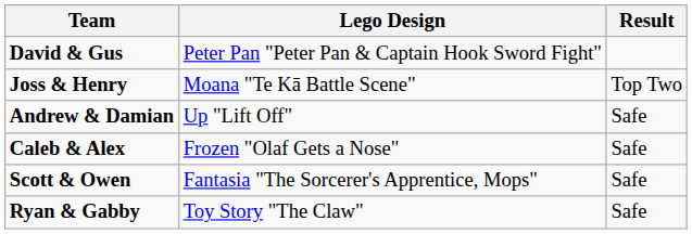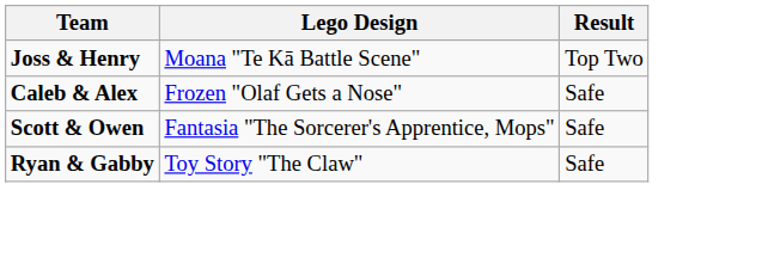 <table class="wikitable plainrowheaders">
 <tr>
 <th scope="col">Team</th>
 <th scope="col">Lego Design</th>
 <th>Result</th>
 </tr>
 <tr>
-<td><strong>David & Gus</strong></td>
-<td><a href='#'>Peter Pan</a> "Peter Pan & Captain Hook Sword Fight"</td>
-<td></td>
-</tr>
-<tr>
 <td><strong>Joss & Henry</strong></td>
 <td><a href='#'>Moana</a> "Te Kā Battle Scene"</td>
 <td>Top Two</td>
-</tr>
-<tr>
-<td><strong>Andrew & Damian</strong></td>
-<td><a href='#'>Up</a> "Lift Off"</td>
-<td>Safe</td>
 </tr>
 <tr>
 <td><strong>Caleb & Alex</strong></td>
 <td><a href='#'>Frozen</a> "Olaf Gets a Nose"</td>
 <td>Safe</td>
 </tr>
 <tr>
 <td><strong>Scott & Owen</strong></td>
 <td><a href='#'>Fantasia</a> "The Sorcerer's Apprentice, Mops"</td>
 <td>Safe</td>
 </tr>
 <tr>
 <td><strong>Ryan & Gabby</strong></td>
 <td><a href='#'>Toy Story</a> "The Claw"</td>
 <td>Safe</td>
 </tr>
 </table>
